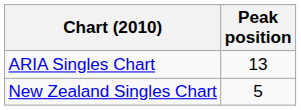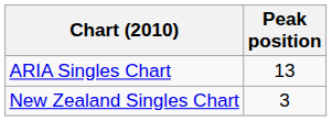 <table class="wikitable sortable">
 <tr>
 <th>Chart (2010)</th>
 <th>Peak<br>position</th>
 </tr>
 <tr>
 <td><a href='#'>ARIA Singles Chart</a></td>
 <td style="text-align:center;">13</td>
 </tr>
 <tr>
 <td><a href='#'>New Zealand Singles Chart</a></td>
-<td style="text-align:center;">5</td>
+<td style="text-align:center;">3</td>
 </tr>
 </table>
